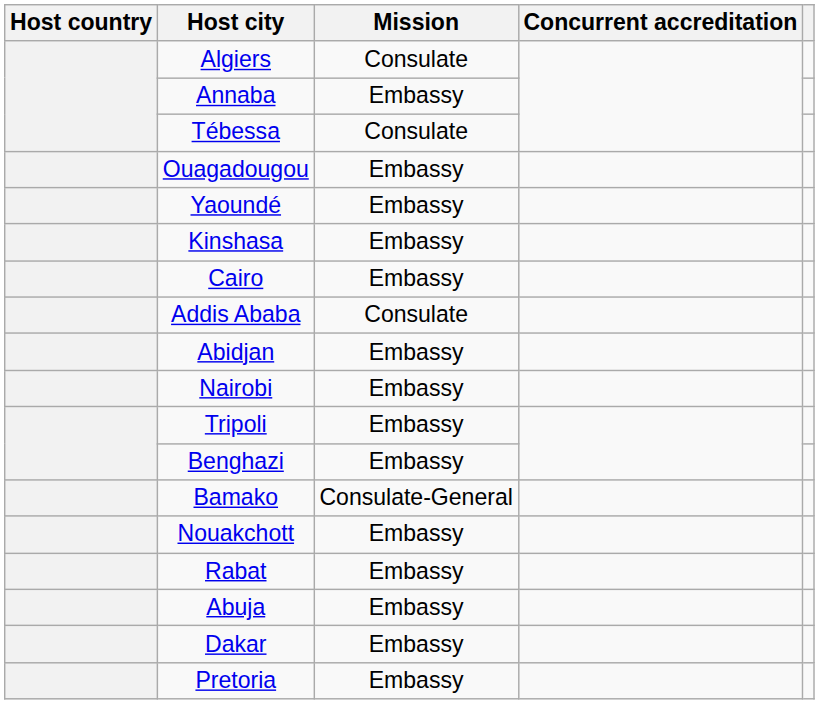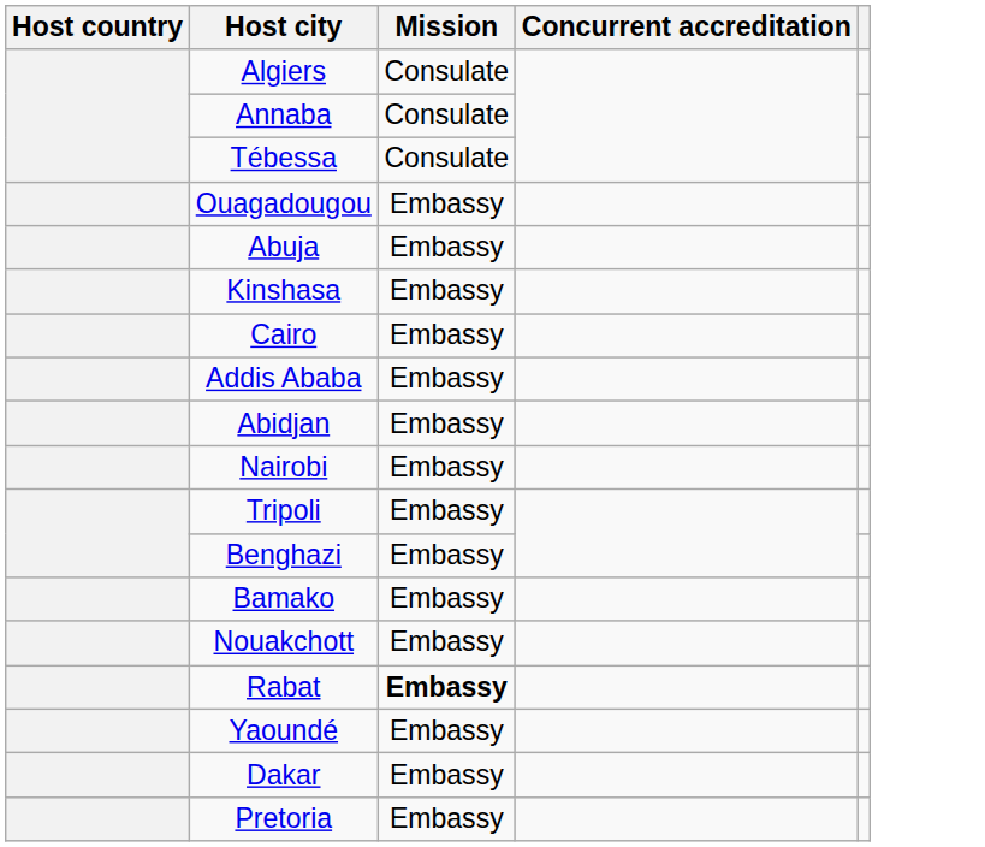 <table class="wikitable plainrowheaders" style="text-align:center;">
 <tr>
 <th scope="col">Host country</th>
 <th scope="col">Host city</th>
 <th scope="col">Mission</th>
 <th scope="col">Concurrent accreditation</th>
 <th scope="col"></th>
 </tr>
 <tr>
 <th scope="row" rowspan="3"></th>
 <td><a href='#'>Algiers</a></td>
 <td>Consulate</td>
 <td rowspan="3"></td>
 <td></td>
 </tr>
 <tr>
 <td><a href='#'>Annaba</a></td>
-<td>Embassy</td>
+<td>Consulate</td>
 <td></td>
 </tr>
 <tr>
 <td><a href='#'>Tébessa</a></td>
 <td>Consulate</td>
 <td></td>
 </tr>
 <tr>
 <th scope="row"></th>
 <td><a href='#'>Ouagadougou</a></td>
 <td>Embassy</td>
 <td></td>
 <td></td>
 </tr>
 <tr>
 <th scope="row"></th>
-<td><a href='#'>Yaoundé</a></td>
+<td><a href='#'>Abuja</a></td>
 <td>Embassy</td>
 <td></td>
 <td></td>
 </tr>
 <tr>
 <th scope="row"></th>
 <td><a href='#'>Kinshasa</a></td>
 <td>Embassy</td>
 <td></td>
 <td></td>
 </tr>
 <tr>
 <th scope="row"></th>
 <td><a href='#'>Cairo</a></td>
 <td>Embassy</td>
 <td></td>
 <td></td>
 </tr>
 <tr>
 <th scope="row"></th>
 <td><a href='#'>Addis Ababa</a></td>
-<td>Consulate</td>
+<td>Embassy</td>
 <td></td>
 <td></td>
 </tr>
 <tr>
 <th scope="row"></th>
 <td><a href='#'>Abidjan</a></td>
 <td>Embassy</td>
 <td></td>
 <td></td>
 </tr>
 <tr>
 <th scope="row"></th>
 <td><a href='#'>Nairobi</a></td>
 <td>Embassy</td>
 <td></td>
 <td></td>
 </tr>
 <tr>
 <th scope="row" rowspan="2"></th>
 <td><a href='#'>Tripoli</a></td>
 <td>Embassy</td>
 <td rowspan="2"></td>
 <td></td>
 </tr>
 <tr>
 <td><a href='#'>Benghazi</a></td>
 <td>Embassy</td>
 <td></td>
 </tr>
 <tr>
 <th scope="row"></th>
 <td><a href='#'>Bamako</a></td>
-<td>Consulate-General</td>
+<td>Embassy</td>
 <td></td>
 <td></td>
 </tr>
 <tr>
 <th scope="row"></th>
 <td><a href='#'>Nouakchott</a></td>
 <td>Embassy</td>
 <td></td>
 <td></td>
 </tr>
 <tr>
 <th scope="row"></th>
 <td><a href='#'>Rabat</a></td>
-<td>Embassy</td>
+<td><strong>Embassy</strong></td>
 <td></td>
 <td></td>
 </tr>
 <tr>
 <th scope="row"></th>
-<td><a href='#'>Abuja</a></td>
+<td><a href='#'>Yaoundé</a></td>
 <td>Embassy</td>
 <td></td>
 <td></td>
 </tr>
 <tr>
 <th scope="row"></th>
 <td><a href='#'>Dakar</a></td>
 <td>Embassy</td>
 <td></td>
 <td></td>
 </tr>
 <tr>
 <th scope="row"></th>
 <td><a href='#'>Pretoria</a></td>
 <td>Embassy</td>
 <td></td>
 <td></td>
 </tr>
 </table>
